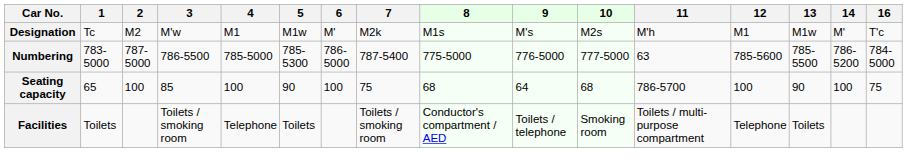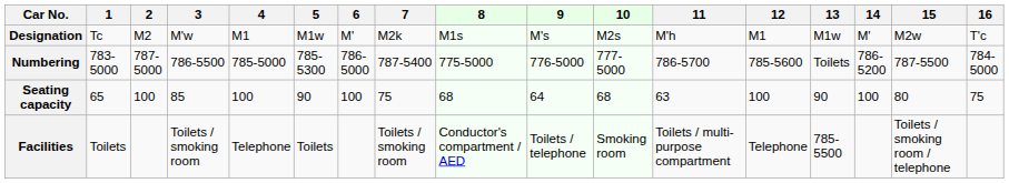 <table class="wikitable">
 <tr>
 <th>Car No.</th>
 <th>1</th>
 <th>2</th>
 <th>3</th>
 <th>4</th>
 <th>5</th>
 <th>6</th>
 <th>7</th>
 <th style="background: #E6FFE6">8</th>
 <th style="background: #E6FFE6">9</th>
 <th style="background: #E6FFE6">10</th>
 <th>11</th>
 <th>12</th>
 <th>13</th>
 <th>14</th>
+<th>15</th>
 <th>16</th>
 </tr>
 <tr>
 <th>Designation</th>
 <td>Tc</td>
 <td>M2</td>
 <td>M'w</td>
 <td>M1</td>
 <td>M1w</td>
 <td>M'</td>
 <td>M2k</td>
 <td style="background: #F5FFF5">M1s</td>
 <td style="background: #F5FFF5">M's</td>
 <td style="background: #F5FFF5">M2s</td>
 <td>M'h</td>
 <td>M1</td>
 <td>M1w</td>
 <td>M'</td>
+<td>M2w</td>
 <td>T'c</td>
 </tr>
 <tr>
 <th>Numbering</th>
 <td>783-5000</td>
 <td>787-5000</td>
 <td>786-5500</td>
 <td>785-5000</td>
 <td>785-5300</td>
 <td>786-5000</td>
 <td>787-5400</td>
 <td style="background: #F5FFF5">775-5000</td>
 <td style="background: #F5FFF5">776-5000</td>
 <td style="background: #F5FFF5">777-5000</td>
-<td>63</td>
+<td>786-5700</td>
 <td>785-5600</td>
-<td>785-5500</td>
+<td>Toilets</td>
 <td>786-5200</td>
+<td>787-5500</td>
 <td>784-5000</td>
 </tr>
 <tr>
 <th>Seating capacity</th>
 <td>65</td>
 <td>100</td>
 <td>85</td>
 <td>100</td>
 <td>90</td>
 <td>100</td>
 <td>75</td>
 <td style="background: #F5FFF5">68</td>
 <td style="background: #F5FFF5">64</td>
 <td style="background: #F5FFF5">68</td>
-<td>786-5700</td>
+<td>63</td>
 <td>100</td>
 <td>90</td>
 <td>100</td>
+<td>80</td>
 <td>75</td>
 </tr>
 <tr>
 <th>Facilities</th>
 <td>Toilets</td>
 <td> </td>
 <td>Toilets / smoking room</td>
 <td>Telephone</td>
 <td>Toilets</td>
 <td> </td>
 <td>Toilets / smoking room</td>
 <td style="background: #F5FFF5">Conductor's compartment / <a href='#'>AED</a></td>
 <td style="background: #F5FFF5">Toilets / telephone</td>
 <td style="background: #F5FFF5">Smoking room</td>
 <td>Toilets / multi-purpose compartment</td>
 <td>Telephone</td>
-<td>Toilets</td>
+<td>785-5500</td>
 <td> </td>
+<td>Toilets / smoking room / telephone</td>
 <td> </td>
 </tr>
 </table>
